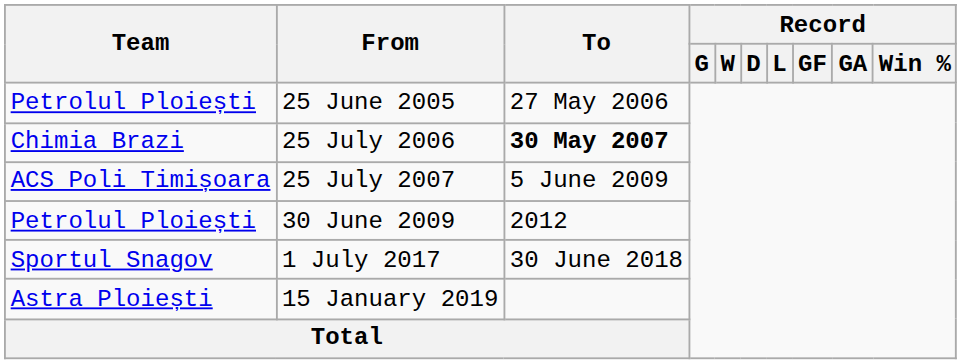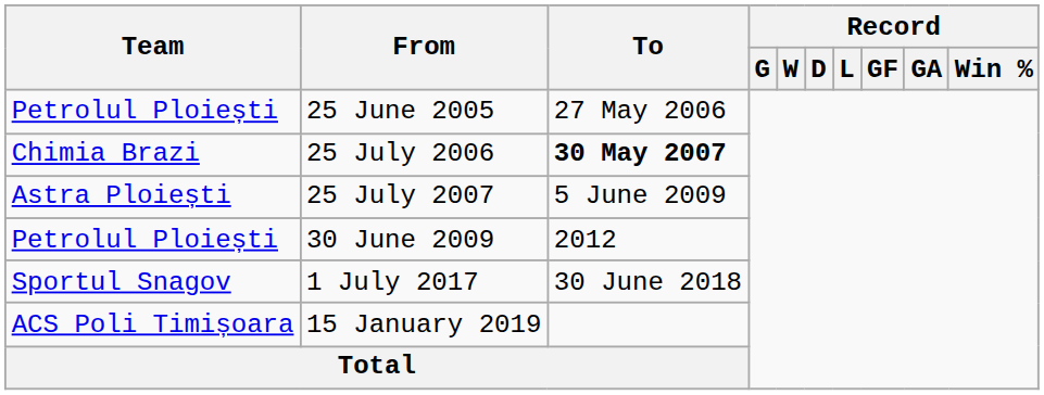 <table class="wikitable" style="text-align: center">
 <tr>
 <th rowspan=2>Team</th>
 <th rowspan=2>From</th>
 <th rowspan=2>To</th>
 <th colspan=7>Record</th>
 </tr>
 <tr>
 <th>G</th>
 <th>W</th>
 <th>D</th>
 <th>L</th>
 <th>GF</th>
 <th>GA</th>
 <th>Win %</th>
 </tr>
 <tr>
 <td align=left><a href='#'>Petrolul Ploiești</a></td>
 <td align=left>25 June 2005</td>
 <td align=left>27 May 2006<br></td>
 </tr>
 <tr>
 <td align=left><a href='#'>Chimia Brazi</a></td>
 <td align=left>25 July 2006</td>
 <td align=left><strong>30 May 2007<br></strong></td>
 </tr>
 <tr>
-<td align=left><a href='#'>ACS Poli Timișoara</a></td>
+<td align=left><a href='#'>Astra Ploiești</a></td>
 <td align=left>25 July 2007</td>
 <td align=left>5 June 2009<br></td>
 </tr>
 <tr>
 <td align=left><a href='#'>Petrolul Ploiești</a></td>
 <td align=left>30 June 2009</td>
 <td align=left>2012<br></td>
 </tr>
 <tr>
 <td align=left><a href='#'>Sportul Snagov</a></td>
 <td align=left>1 July 2017</td>
 <td align=left>30 June 2018<br></td>
 </tr>
 <tr>
-<td align=left><a href='#'>Astra Ploiești</a></td>
+<td align=left><a href='#'>ACS Poli Timișoara</a></td>
 <td align=left>15 January 2019</td>
 <td align=left><br></td>
 </tr>
 <tr>
 <th colspan="3">Total<br></th>
 </tr>
 </table>
